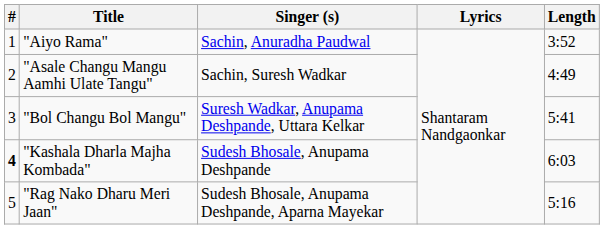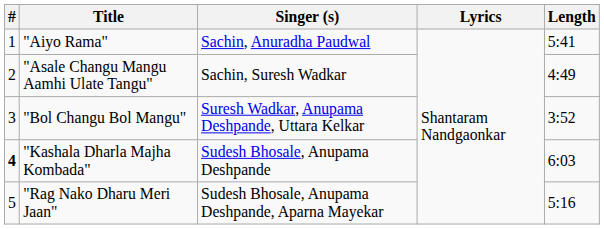 <table class="wikitable">
 <tr>
 <th>#</th>
 <th>Title</th>
 <th>Singer (s)</th>
 <th>Lyrics</th>
 <th>Length</th>
 </tr>
 <tr>
 <td>1</td>
 <td>"Aiyo Rama"</td>
 <td><a href='#'>Sachin</a>, <a href='#'>Anuradha Paudwal</a></td>
 <td rowspan="5">Shantaram Nandgaonkar</td>
-<td>3:52</td>
+<td>5:41</td>
 </tr>
 <tr>
 <td>2</td>
 <td>"Asale Changu Mangu Aamhi Ulate Tangu"</td>
 <td>Sachin, Suresh Wadkar</td>
 <td>4:49</td>
 </tr>
 <tr>
 <td>3</td>
 <td>"Bol Changu Bol Mangu"</td>
 <td><a href='#'>Suresh Wadkar</a>, <a href='#'>Anupama Deshpande</a>, Uttara Kelkar</td>
-<td>5:41</td>
+<td>3:52</td>
 </tr>
 <tr>
 <td><strong>4</strong></td>
 <td>"Kashala Dharla Majha Kombada"</td>
 <td><a href='#'>Sudesh Bhosale</a>, Anupama Deshpande</td>
 <td>6:03</td>
 </tr>
 <tr>
 <td>5</td>
 <td>"Rag Nako Dharu Meri Jaan"</td>
 <td>Sudesh Bhosale, Anupama Deshpande, Aparna Mayekar</td>
 <td>5:16</td>
 </tr>
 </table>
